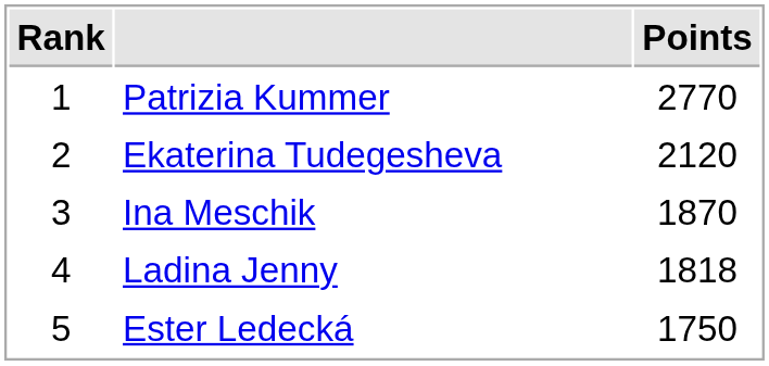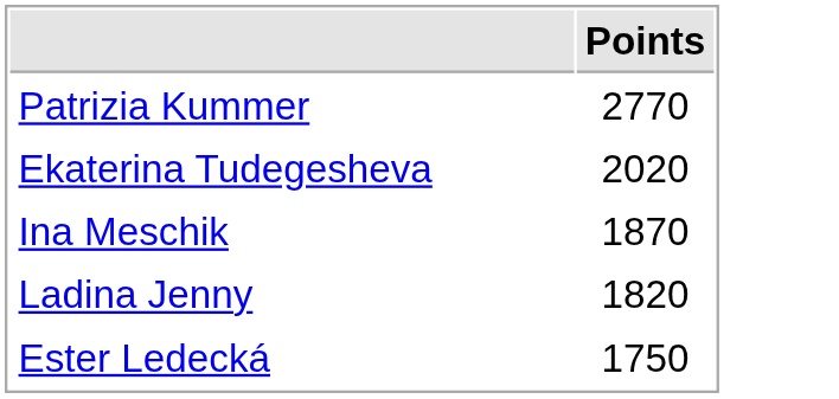 <table cellspacing="1" cellpadding="3" style="border:1px solid #aaa; font-size:90%;">
 <tr style="background:#e4e4e4;">
-<th style="border-bottom:1px solid #aaa; width:10px;">Rank</th>
 <th style="border-bottom:1px solid #aaa; width:200px;"></th>
 <th style="border-bottom:1px solid #aaa; width:20px;">Points</th>
 </tr>
 <tr>
-<td align=center>1</td>
 <td> <a href='#'>Patrizia Kummer</a></td>
 <td align=center>2770</td>
 </tr>
 <tr>
-<td align=center>2</td>
 <td> <a href='#'>Ekaterina Tudegesheva</a></td>
-<td align=center>2120</td>
+<td align=center>2020</td>
 </tr>
 <tr>
-<td align=center>3</td>
 <td> <a href='#'>Ina Meschik</a></td>
 <td align=center>1870</td>
 </tr>
 <tr>
-<td align=center>4</td>
 <td> <a href='#'>Ladina Jenny</a></td>
-<td align=center>1818</td>
+<td align=center>1820</td>
 </tr>
 <tr>
-<td align=center>5</td>
 <td> <a href='#'>Ester Ledecká</a></td>
 <td align=center>1750</td>
 </tr>
 </table>
